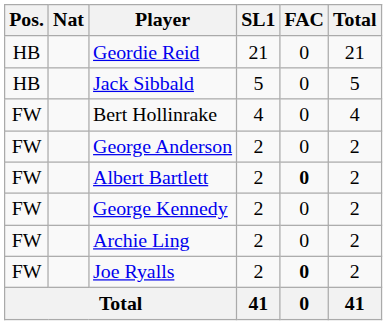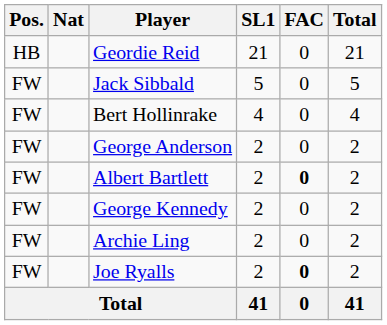 <table class="wikitable"  style="text-align:center; border:1px #aaa solid;">
 <tr>
 <th>Pos.</th>
 <th>Nat</th>
 <th>Player</th>
 <th>SL1</th>
 <th>FAC</th>
 <th>Total</th>
 </tr>
 <tr>
 <td>HB</td>
 <td></td>
 <td style="text-align:left;"><a href='#'>Geordie Reid</a></td>
 <td>21</td>
 <td>0</td>
 <td>21</td>
 </tr>
 <tr>
-<td>HB</td>
+<td>FW</td>
 <td></td>
 <td style="text-align:left;"><a href='#'>Jack Sibbald</a></td>
 <td>5</td>
 <td>0</td>
 <td>5</td>
 </tr>
 <tr>
 <td>FW</td>
 <td></td>
 <td style="text-align:left;">Bert Hollinrake</td>
 <td>4</td>
 <td>0</td>
 <td>4</td>
 </tr>
 <tr>
 <td>FW</td>
 <td></td>
 <td style="text-align:left;"><a href='#'>George Anderson</a></td>
 <td>2</td>
 <td>0</td>
 <td>2</td>
 </tr>
 <tr>
 <td>FW</td>
 <td></td>
 <td style="text-align:left;"><a href='#'>Albert Bartlett</a></td>
 <td>2</td>
 <td><strong>0</strong></td>
 <td>2</td>
 </tr>
 <tr>
 <td>FW</td>
 <td></td>
 <td style="text-align:left;"><a href='#'>George Kennedy</a></td>
 <td>2</td>
 <td>0</td>
 <td>2</td>
 </tr>
 <tr>
 <td>FW</td>
 <td></td>
 <td style="text-align:left;"><a href='#'>Archie Ling</a></td>
 <td>2</td>
 <td>0</td>
 <td>2</td>
 </tr>
 <tr>
 <td>FW</td>
 <td></td>
 <td style="text-align:left;"><a href='#'>Joe Ryalls</a></td>
 <td>2</td>
 <td><strong>0</strong></td>
 <td>2</td>
 </tr>
 <tr>
 <th colspan="3">Total</th>
 <th>41</th>
 <th>0</th>
 <th>41</th>
 </tr>
 </table>
